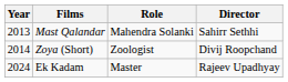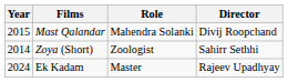 <table class="wikitable">
 <tr>
 <th>Year</th>
 <th>Films</th>
 <th>Role</th>
 <th>Director</th>
 </tr>
 <tr>
-<td>2013</td>
+<td>2015</td>
 <td><em>Mast Qalandar</em></td>
 <td>Mahendra Solanki</td>
-<td>Sahirr Sethhi</td>
+<td>Divij Roopchand</td>
 </tr>
 <tr>
 <td>2014</td>
 <td><em>Zoya</em> (Short)</td>
 <td>Zoologist</td>
-<td>Divij Roopchand</td>
+<td>Sahirr Sethhi</td>
 </tr>
 <tr>
 <td>2024</td>
 <td>Ek Kadam</td>
 <td>Master</td>
 <td>Rajeev Upadhyay</td>
 </tr>
 </table>
